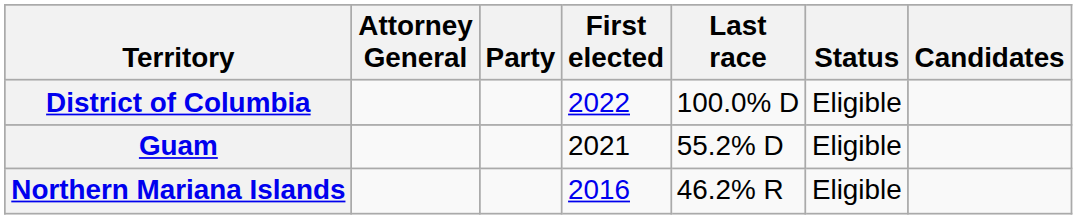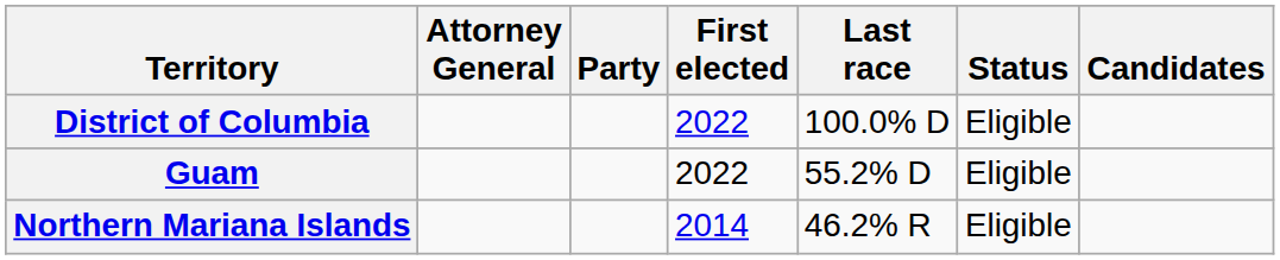 <table class="wikitable sortable">
 <tr valign=bottom>
 <th>Territory</th>
 <th>Attorney<br>General</th>
 <th>Party</th>
 <th>First<br>elected</th>
 <th>Last<br>race</th>
 <th>Status</th>
 <th>Candidates</th>
 </tr>
 <tr>
 <th><a href='#'>District of Columbia</a></th>
 <td></td>
 <td></td>
 <td><a href='#'>2022</a></td>
 <td>100.0% D</td>
 <td>Eligible</td>
 <td nowrap></td>
 </tr>
 <tr>
 <th><a href='#'>Guam</a></th>
 <td></td>
 <td></td>
-<td>2021</td>
+<td>2022</td>
 <td>55.2% D</td>
 <td>Eligible</td>
 <td nowrap></td>
 </tr>
 <tr>
 <th><a href='#'>Northern Mariana Islands</a></th>
 <td></td>
 <td></td>
-<td><a href='#'>2016</a></td>
+<td><a href='#'>2014</a></td>
 <td>46.2% R</td>
 <td>Eligible</td>
 <td nowrap></td>
 </tr>
 </table>
